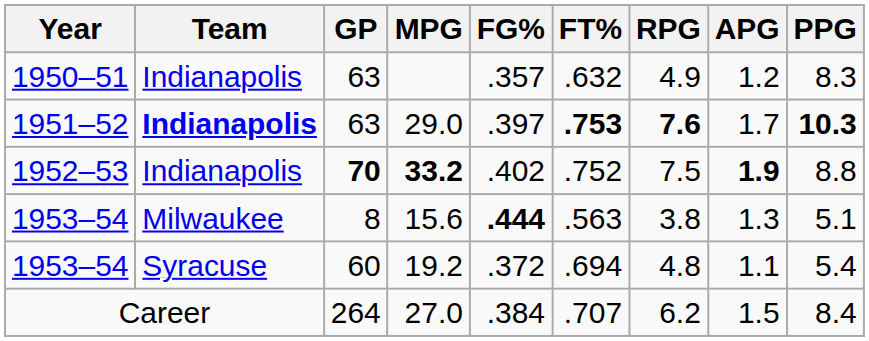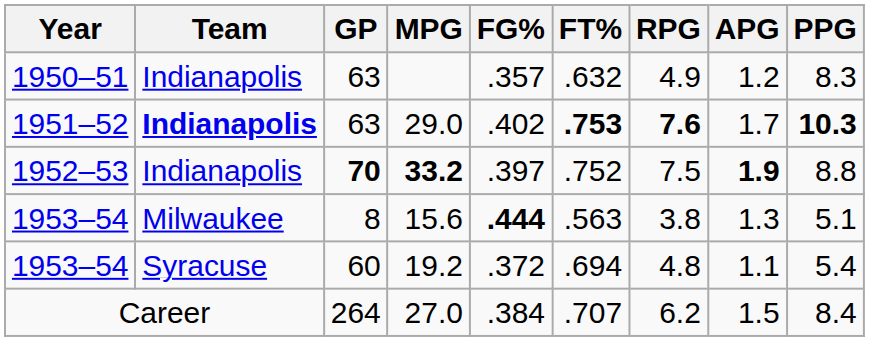 <table class="wikitable sortable" style="font-size:95%; text-align:right;">
 <tr>
 <th>Year</th>
 <th>Team</th>
 <th>GP</th>
 <th>MPG</th>
 <th>FG%</th>
 <th>FT%</th>
 <th>RPG</th>
 <th>APG</th>
 <th>PPG</th>
 </tr>
 <tr>
 <td style="text-align:left;"><a href='#'>1950–51</a></td>
 <td style="text-align:left;"><a href='#'>Indianapolis</a></td>
 <td>63</td>
 <td></td>
 <td>.357</td>
 <td>.632</td>
 <td>4.9</td>
 <td>1.2</td>
 <td>8.3</td>
 </tr>
 <tr>
 <td style="text-align:left;"><a href='#'>1951–52</a></td>
 <td style="text-align:left;"><strong><a href='#'>Indianapolis</a></strong></td>
 <td>63</td>
 <td>29.0</td>
-<td>.397</td>
+<td>.402</td>
 <td><strong>.753</strong></td>
 <td><strong>7.6</strong></td>
 <td>1.7</td>
 <td><strong>10.3</strong></td>
 </tr>
 <tr>
 <td style="text-align:left;"><a href='#'>1952–53</a></td>
 <td style="text-align:left;"><a href='#'>Indianapolis</a></td>
 <td><strong>70</strong></td>
 <td><strong>33.2</strong></td>
-<td>.402</td>
+<td>.397</td>
 <td>.752</td>
 <td>7.5</td>
 <td><strong>1.9</strong></td>
 <td>8.8</td>
 </tr>
 <tr>
 <td style="text-align:left;"><a href='#'>1953–54</a></td>
 <td style="text-align:left;"><a href='#'>Milwaukee</a></td>
 <td>8</td>
 <td>15.6</td>
 <td><strong>.444</strong></td>
 <td>.563</td>
 <td>3.8</td>
 <td>1.3</td>
 <td>5.1</td>
 </tr>
 <tr>
 <td style="text-align:left;"><a href='#'>1953–54</a></td>
 <td style="text-align:left;"><a href='#'>Syracuse</a></td>
 <td>60</td>
 <td>19.2</td>
 <td>.372</td>
 <td>.694</td>
 <td>4.8</td>
 <td>1.1</td>
 <td>5.4</td>
 </tr>
 <tr class="sortbottom">
 <td style="text-align:center;" colspan="2">Career</td>
 <td>264</td>
 <td>27.0</td>
 <td>.384</td>
 <td>.707</td>
 <td>6.2</td>
 <td>1.5</td>
 <td>8.4</td>
 </tr>
 </table>
